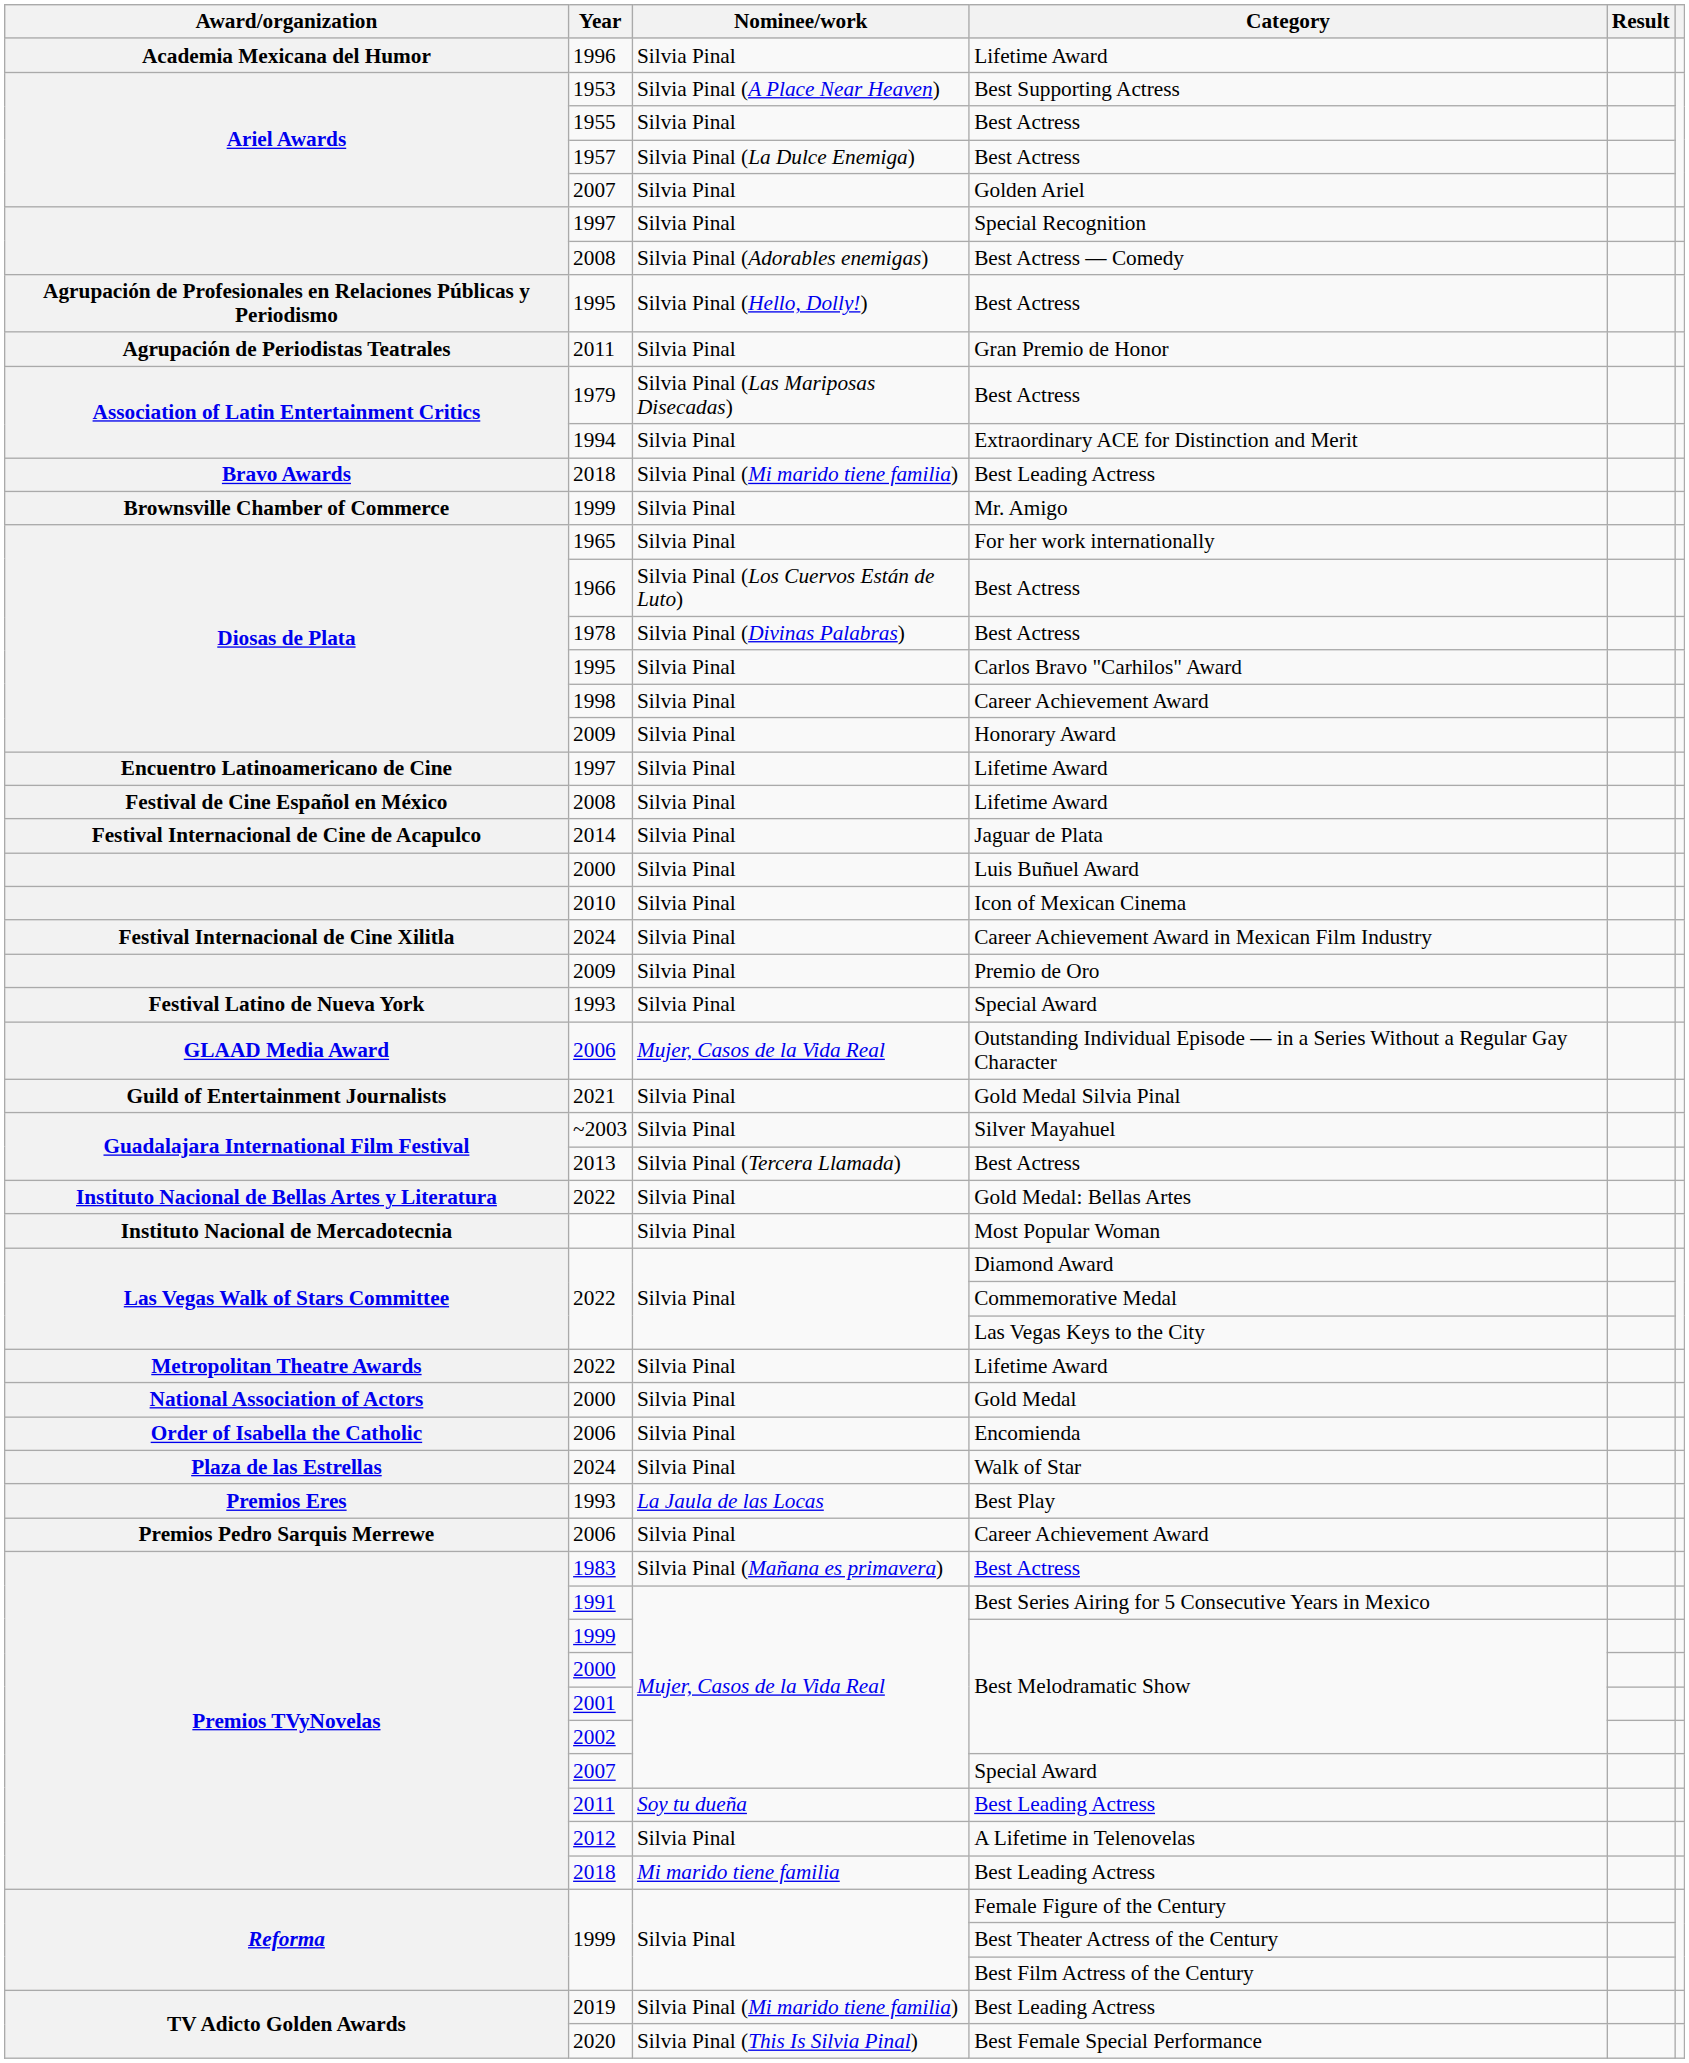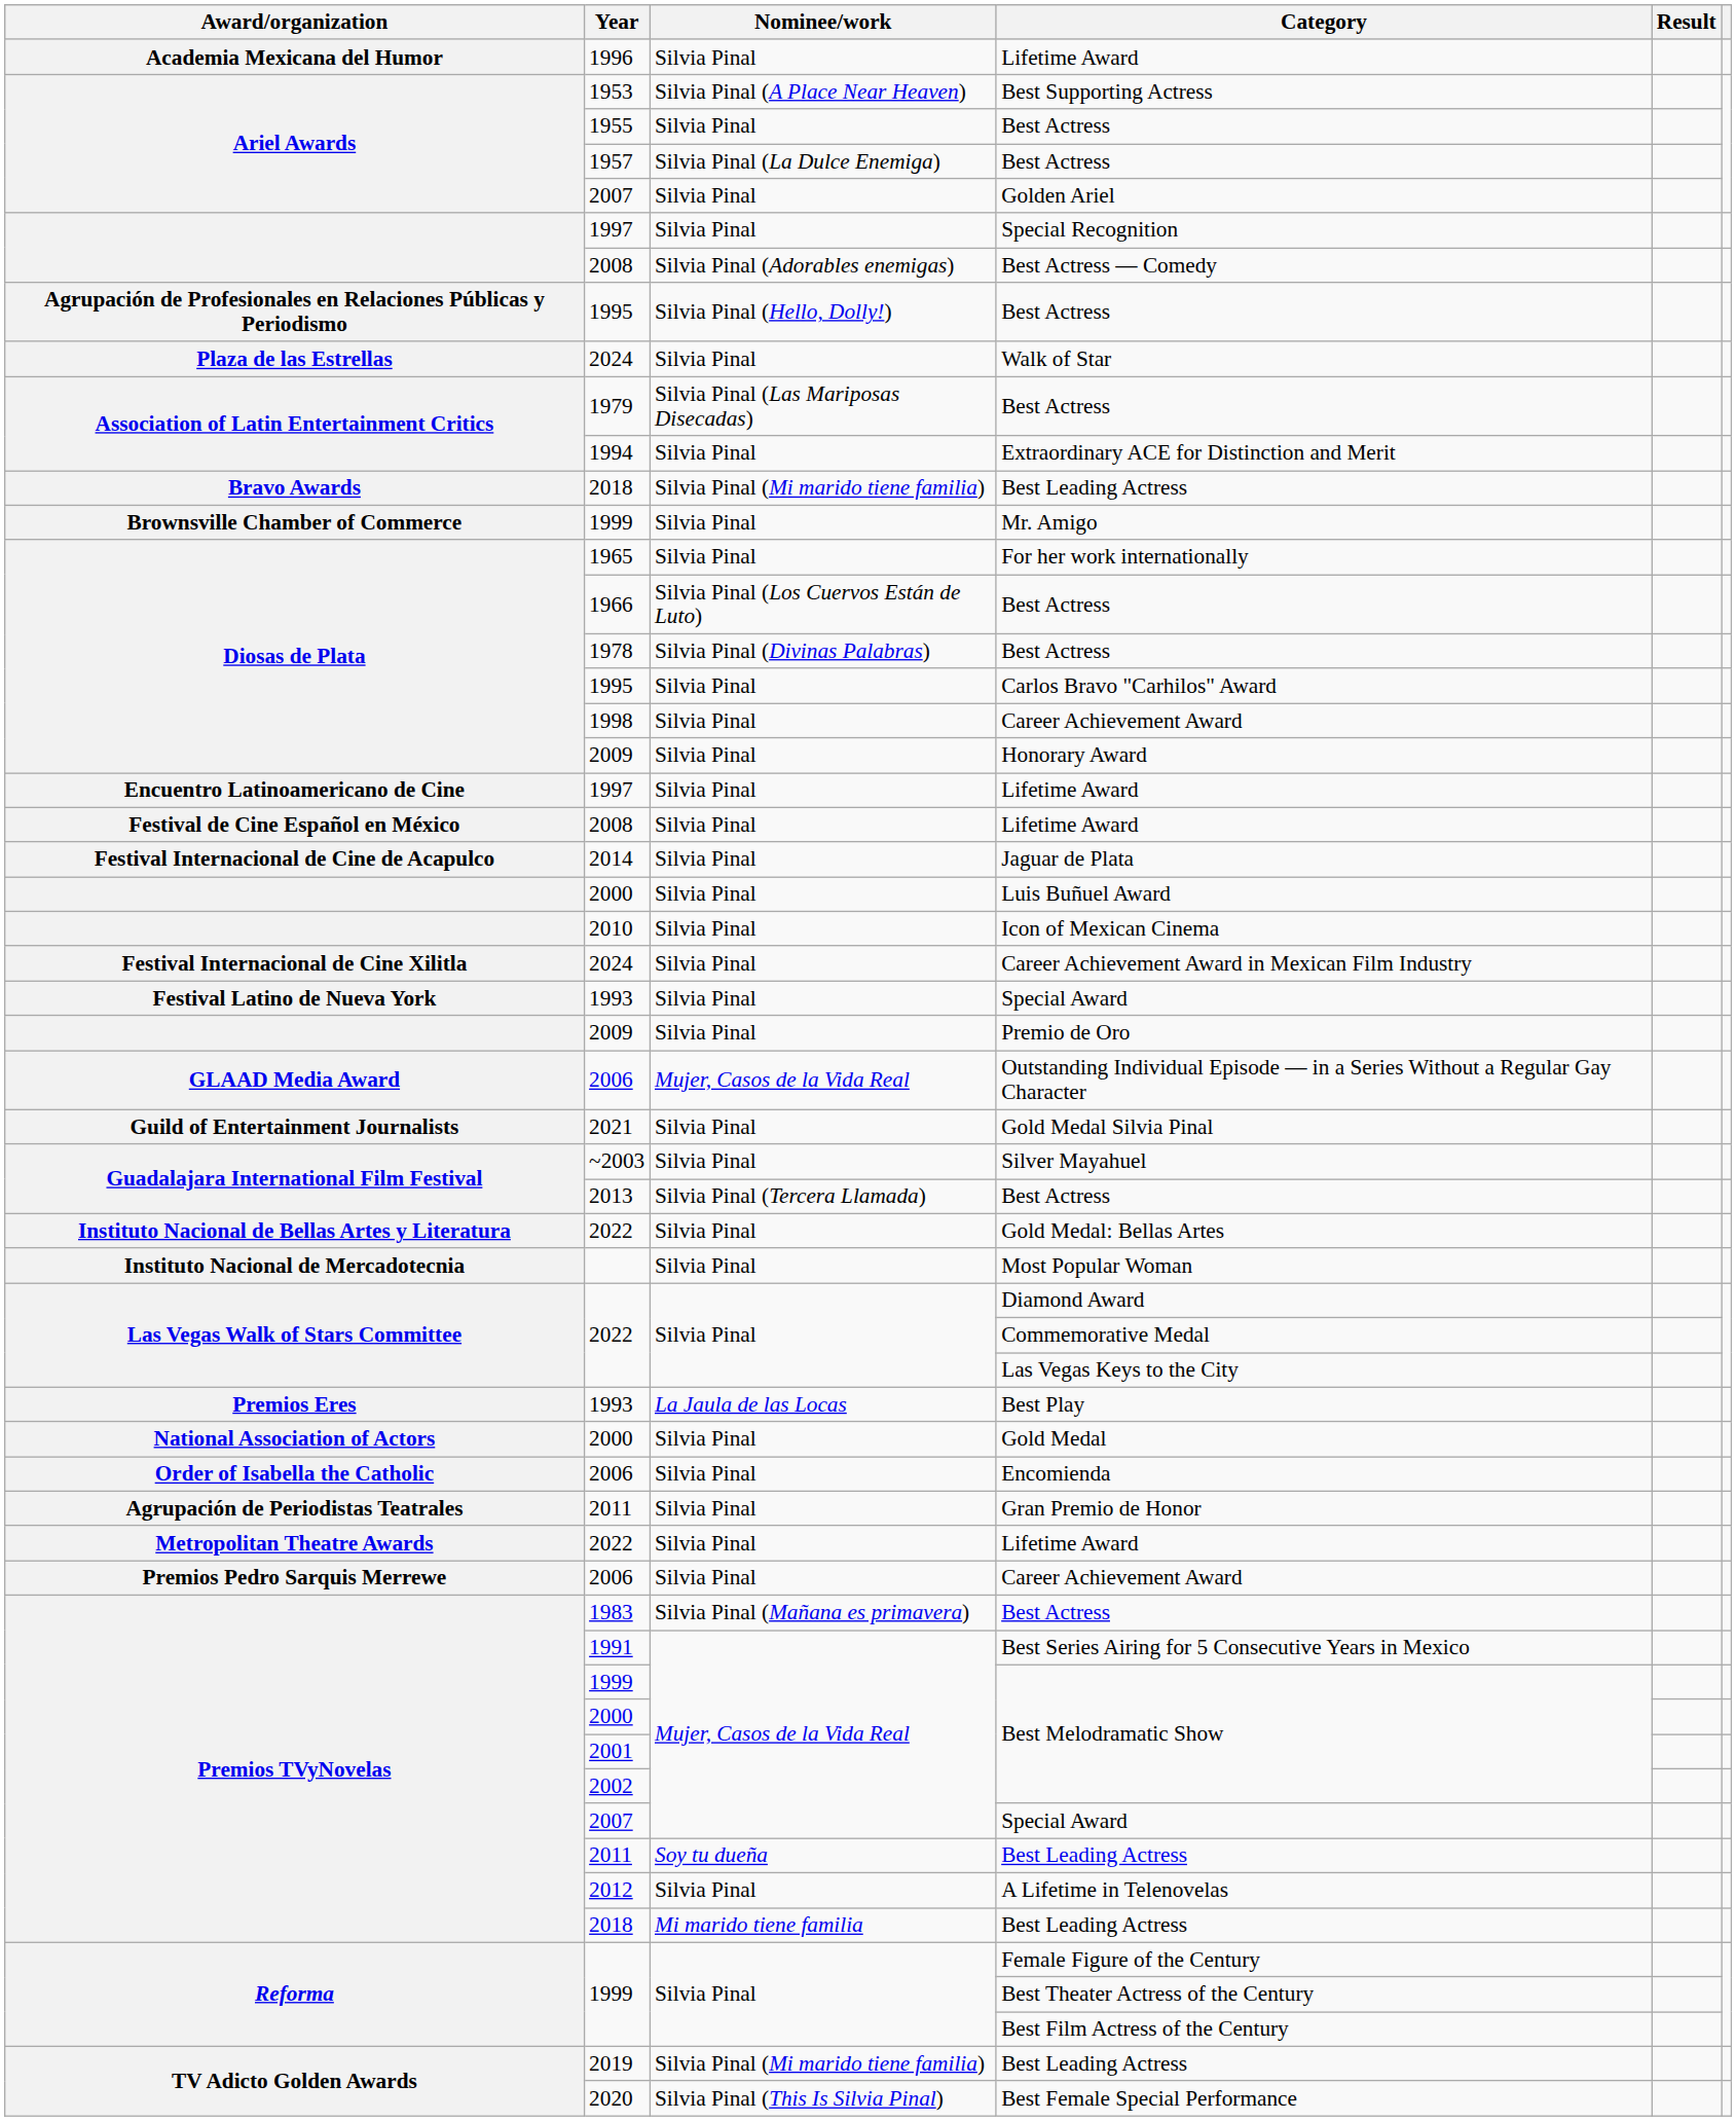 <table class="wikitable sortable plainrowheaders" style="width: 100%;">
 <tr style="background:#ccc; text-align:center;">
 <th scope="col">Award/organization</th>
 <th scope="col">Year</th>
 <th scope="col">Nominee/work</th>
 <th scope="col">Category</th>
 <th scope="col">Result</th>
 <th scope="col" class="unsortable"></th>
 </tr>
 <tr>
 <th scope="row"> Academia Mexicana del Humor</th>
 <td>1996</td>
 <td>Silvia Pinal</td>
 <td>Lifetime Award</td>
 <td></td>
 <td align="center"></td>
 </tr>
 <tr>
 <th scope="row" rowspan=4><a href='#'>Ariel Awards</a></th>
 <td>1953</td>
 <td>Silvia Pinal (<em><a href='#'>A Place Near Heaven</a></em>)</td>
 <td>Best Supporting Actress</td>
 <td></td>
 <td align="center" rowspan=4></td>
 </tr>
 <tr>
 <td>1955</td>
 <td>Silvia Pinal</td>
 <td>Best Actress</td>
 <td></td>
 </tr>
 <tr>
 <td>1957</td>
 <td>Silvia Pinal (<em>La Dulce Enemiga</em>)</td>
 <td>Best Actress</td>
 <td></td>
 </tr>
 <tr>
 <td>2007</td>
 <td>Silvia Pinal</td>
 <td>Golden Ariel</td>
 <td></td>
 </tr>
 <tr>
 <th scope="row" rowspan=2> </th>
 <td>1997</td>
 <td>Silvia Pinal</td>
 <td>Special Recognition</td>
 <td></td>
 <td align="center"></td>
 </tr>
 <tr>
 <td>2008</td>
 <td>Silvia Pinal (<em>Adorables enemigas</em>)</td>
 <td>Best Actress — Comedy</td>
 <td></td>
 <td align="center"></td>
 </tr>
 <tr>
 <th scope="row">Agrupación de Profesionales en Relaciones Públicas y Periodismo </th>
 <td>1995</td>
 <td>Silvia Pinal (<em><a href='#'>Hello, Dolly!</a></em>)</td>
 <td>Best Actress</td>
 <td></td>
 <td align="center"></td>
 </tr>
 <tr>
-<th scope="row">Agrupación de Periodistas Teatrales </th>
-<td>2011</td>
+<th scope="row"><a href='#'>Plaza de las Estrellas</a></th>
+<td>2024</td>
 <td>Silvia Pinal</td>
-<td>Gran Premio de Honor</td>
+<td>Walk of Star</td>
 <td></td>
 <td align="center"></td>
 </tr>
 <tr>
 <th scope="row" rowspan=2><a href='#'>Association of Latin Entertainment Critics</a>  </th>
 <td>1979</td>
 <td>Silvia Pinal (<em>Las Mariposas Disecadas</em>)</td>
 <td>Best Actress</td>
 <td></td>
 <td align="center"></td>
 </tr>
 <tr>
 <td>1994</td>
 <td>Silvia Pinal</td>
 <td>Extraordinary ACE for Distinction and Merit</td>
 <td></td>
 <td align="center"></td>
 </tr>
 <tr>
 <th scope="row"><a href='#'>Bravo Awards</a></th>
 <td>2018</td>
 <td>Silvia Pinal (<em><a href='#'>Mi marido tiene familia</a></em>)</td>
 <td>Best Leading Actress</td>
 <td></td>
 <td align="center"></td>
 </tr>
 <tr>
 <th scope="row">Brownsville Chamber of Commerce</th>
 <td>1999</td>
 <td>Silvia Pinal</td>
 <td>Mr. Amigo</td>
 <td></td>
 <td align="center"></td>
 </tr>
 <tr>
 <th scope="row" rowspan=6><a href='#'>Diosas de Plata</a></th>
 <td>1965</td>
 <td>Silvia Pinal</td>
 <td>For her work internationally</td>
 <td></td>
 <td align="center"></td>
 </tr>
 <tr>
 <td>1966</td>
 <td>Silvia Pinal (<em>Los Cuervos Están de Luto</em>)</td>
 <td>Best Actress</td>
 <td></td>
 <td align="center"></td>
 </tr>
 <tr>
 <td>1978</td>
 <td>Silvia Pinal (<em><a href='#'>Divinas Palabras</a></em>)</td>
 <td>Best Actress</td>
 <td></td>
 <td align="center"></td>
 </tr>
 <tr>
 <td>1995</td>
 <td>Silvia Pinal</td>
 <td>Carlos Bravo "Carhilos" Award</td>
 <td></td>
 <td align="center"></td>
 </tr>
 <tr>
 <td>1998</td>
 <td>Silvia Pinal</td>
 <td>Career Achievement Award</td>
 <td></td>
 <td align="center"></td>
 </tr>
 <tr>
 <td>2009</td>
 <td>Silvia Pinal</td>
 <td>Honorary Award</td>
 <td></td>
 <td align="center"></td>
 </tr>
 <tr>
 <th scope="row">Encuentro Latinoamericano de Cine</th>
 <td>1997</td>
 <td>Silvia Pinal</td>
 <td>Lifetime Award</td>
 <td></td>
 <td align="center"></td>
 </tr>
 <tr>
 <th scope="row">Festival de Cine Español en México </th>
 <td>2008</td>
 <td>Silvia Pinal</td>
 <td>Lifetime Award</td>
 <td></td>
 <td align="center"></td>
 </tr>
 <tr>
 <th scope="row">Festival Internacional de Cine de Acapulco </th>
 <td>2014</td>
 <td>Silvia Pinal</td>
 <td>Jaguar de Plata</td>
 <td></td>
 <td align="center"></td>
 </tr>
 <tr>
 <th scope="row"></th>
 <td>2000</td>
 <td>Silvia Pinal</td>
 <td>Luis Buñuel Award</td>
 <td></td>
 <td align="center"></td>
 </tr>
 <tr>
 <th scope="row"></th>
 <td>2010</td>
 <td>Silvia Pinal</td>
 <td>Icon of Mexican Cinema </td>
 <td></td>
 <td align="center"></td>
 </tr>
 <tr>
 <th scope="row">Festival Internacional de Cine Xilitla </th>
 <td>2024</td>
 <td>Silvia Pinal</td>
 <td>Career Achievement Award in Mexican Film Industry</td>
 <td></td>
 <td align="center"></td>
 </tr>
 <tr>
+<th scope="row">Festival Latino de Nueva York</th>
+<td>1993</td>
+<td>Silvia Pinal</td>
+<td>Special Award</td>
+<td></td>
+<td align="center"></td>
+</tr>
+<tr>
 <th scope="row"></th>
 <td>2009</td>
 <td>Silvia Pinal</td>
 <td>Premio de Oro </td>
-<td></td>
-<td align="center"></td>
-</tr>
-<tr>
-<th scope="row">Festival Latino de Nueva York</th>
-<td>1993</td>
-<td>Silvia Pinal</td>
-<td>Special Award</td>
 <td></td>
 <td align="center"></td>
 </tr>
 <tr>
 <th scope="row"><a href='#'>GLAAD Media Award</a></th>
 <td><a href='#'>2006</a></td>
 <td><em><a href='#'>Mujer, Casos de la Vida Real</a></em></td>
 <td>Outstanding Individual Episode — in a Series Without a Regular Gay Character</td>
 <td></td>
 <td align="center"></td>
 </tr>
 <tr>
 <th scope="row">Guild of Entertainment Journalists</th>
 <td>2021</td>
 <td>Silvia Pinal</td>
 <td>Gold Medal Silvia Pinal</td>
 <td></td>
 <td align="center"></td>
 </tr>
 <tr>
 <th scope="row" rowspan=2><a href='#'>Guadalajara International Film Festival</a></th>
 <td>~2003</td>
 <td>Silvia Pinal</td>
 <td>Silver Mayahuel</td>
 <td></td>
 <td align="center"></td>
 </tr>
 <tr>
 <td>2013</td>
 <td>Silvia Pinal (<em>Tercera Llamada</em>)</td>
 <td>Best Actress</td>
 <td></td>
 <td align="center"></td>
 </tr>
 <tr>
 <th scope="row"><a href='#'>Instituto Nacional de Bellas Artes y Literatura</a></th>
 <td>2022</td>
 <td>Silvia Pinal</td>
 <td>Gold Medal: Bellas Artes</td>
 <td></td>
 <td align="center"></td>
 </tr>
 <tr>
 <th scope="row">Instituto Nacional de Mercadotecnia </th>
 <td></td>
 <td>Silvia Pinal</td>
 <td>Most Popular Woman</td>
 <td></td>
 <td align="center"></td>
 </tr>
 <tr>
 <th scope="row" rowspan=3><a href='#'>Las Vegas Walk of Stars Committee</a></th>
 <td rowspan="3">2022</td>
 <td rowspan="3">Silvia Pinal</td>
 <td>Diamond Award</td>
 <td></td>
 <td align="center" rowspan=3></td>
 </tr>
 <tr>
 <td>Commemorative Medal</td>
 <td></td>
 </tr>
 <tr>
 <td>Las Vegas Keys to the City</td>
 <td></td>
 </tr>
 <tr>
-<th scope="row"><a href='#'>Metropolitan Theatre Awards</a></th>
-<td>2022</td>
-<td>Silvia Pinal</td>
-<td>Lifetime Award</td>
+<th scope="row"><a href='#'>Premios Eres</a></th>
+<td>1993</td>
+<td><a href='#'><em>La Jaula de las Locas</em></a></td>
+<td>Best Play</td>
 <td></td>
 <td align="center"></td>
 </tr>
 <tr>
 <th scope="row"><a href='#'>National Association of Actors</a> </th>
 <td>2000</td>
 <td>Silvia Pinal</td>
 <td>Gold Medal</td>
 <td></td>
 <td align="center"></td>
 </tr>
 <tr>
 <th scope="row"><a href='#'>Order of Isabella the Catholic</a></th>
 <td>2006</td>
 <td>Silvia Pinal</td>
 <td>Encomienda</td>
 <td></td>
 <td align="center"></td>
 </tr>
 <tr>
-<th scope="row"><a href='#'>Plaza de las Estrellas</a></th>
-<td>2024</td>
+<th scope="row">Agrupación de Periodistas Teatrales </th>
+<td>2011</td>
 <td>Silvia Pinal</td>
-<td>Walk of Star</td>
+<td>Gran Premio de Honor</td>
 <td></td>
 <td align="center"></td>
 </tr>
 <tr>
-<th scope="row"><a href='#'>Premios Eres</a></th>
-<td>1993</td>
-<td><a href='#'><em>La Jaula de las Locas</em></a></td>
-<td>Best Play</td>
+<th scope="row"><a href='#'>Metropolitan Theatre Awards</a></th>
+<td>2022</td>
+<td>Silvia Pinal</td>
+<td>Lifetime Award</td>
 <td></td>
 <td align="center"></td>
 </tr>
 <tr>
 <th scope="row">Premios Pedro Sarquis Merrewe</th>
 <td>2006</td>
 <td>Silvia Pinal</td>
 <td>Career Achievement Award</td>
 <td></td>
 <td align="center"></td>
 </tr>
 <tr>
 <th scope="row" rowspan=10><a href='#'>Premios TVyNovelas</a></th>
 <td><a href='#'>1983</a></td>
 <td>Silvia Pinal (<em><a href='#'>Mañana es primavera</a></em>)</td>
 <td><a href='#'>Best Actress</a></td>
 <td></td>
 <td align="center"></td>
 </tr>
 <tr>
 <td><a href='#'>1991</a></td>
 <td rowspan="6"><em><a href='#'>Mujer, Casos de la Vida Real</a></em></td>
 <td>Best Series Airing for 5 Consecutive Years in Mexico</td>
 <td></td>
 <td align="center"></td>
 </tr>
 <tr>
 <td><a href='#'>1999</a></td>
 <td rowspan="4">Best Melodramatic Show</td>
 <td></td>
 <td align="center"></td>
 </tr>
 <tr>
 <td><a href='#'>2000</a></td>
 <td></td>
 <td align="center"></td>
 </tr>
 <tr>
 <td><a href='#'>2001</a></td>
 <td></td>
 <td align="center"></td>
 </tr>
 <tr>
 <td><a href='#'>2002</a></td>
 <td></td>
 <td align="center"></td>
 </tr>
 <tr>
 <td><a href='#'>2007</a></td>
 <td>Special Award</td>
 <td></td>
 <td align="center"></td>
 </tr>
 <tr>
 <td><a href='#'>2011</a></td>
 <td><em><a href='#'>Soy tu dueña</a></em></td>
 <td><a href='#'>Best Leading Actress</a></td>
 <td></td>
 <td align="center"></td>
 </tr>
 <tr>
 <td><a href='#'>2012</a></td>
 <td>Silvia Pinal</td>
 <td>A Lifetime in Telenovelas</td>
 <td></td>
 <td align="center"></td>
 </tr>
 <tr>
 <td><a href='#'>2018</a></td>
 <td><em><a href='#'>Mi marido tiene familia</a></em></td>
 <td>Best Leading Actress</td>
 <td></td>
 <td align="center"></td>
 </tr>
 <tr>
 <th scope="row" rowspan="3"><a href='#'><em>Reforma</em></a></th>
 <td rowspan="3">1999</td>
 <td rowspan="3">Silvia Pinal</td>
 <td>Female Figure of the Century</td>
 <td></td>
 <td align="center" rowspan="3"></td>
 </tr>
 <tr>
 <td>Best Theater Actress of the Century</td>
 <td></td>
 </tr>
 <tr>
 <td>Best Film Actress of the Century</td>
 <td></td>
 </tr>
 <tr>
 <th scope="row" rowspan=2>TV Adicto Golden Awards</th>
 <td>2019</td>
 <td>Silvia Pinal (<em><a href='#'>Mi marido tiene familia</a></em>)</td>
 <td>Best Leading Actress</td>
 <td></td>
 <td align="center"></td>
 </tr>
 <tr>
 <td>2020</td>
 <td>Silvia Pinal (<em><a href='#'>This Is Silvia Pinal</a></em>)</td>
 <td>Best Female Special Performance</td>
 <td></td>
 <td align="center"></td>
 </tr>
 </table>
